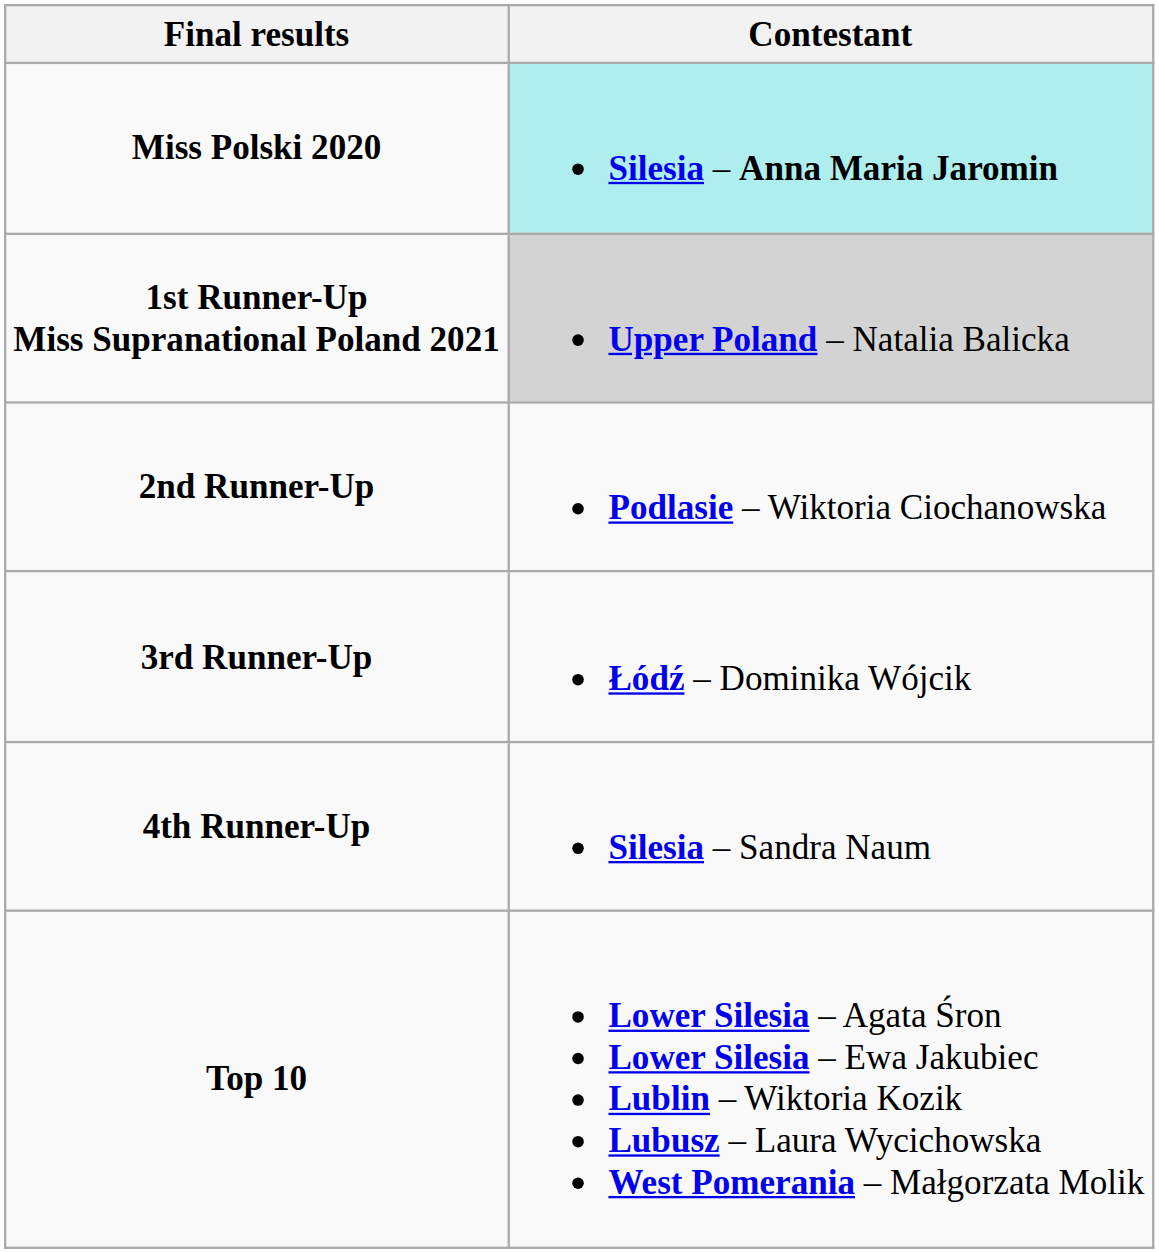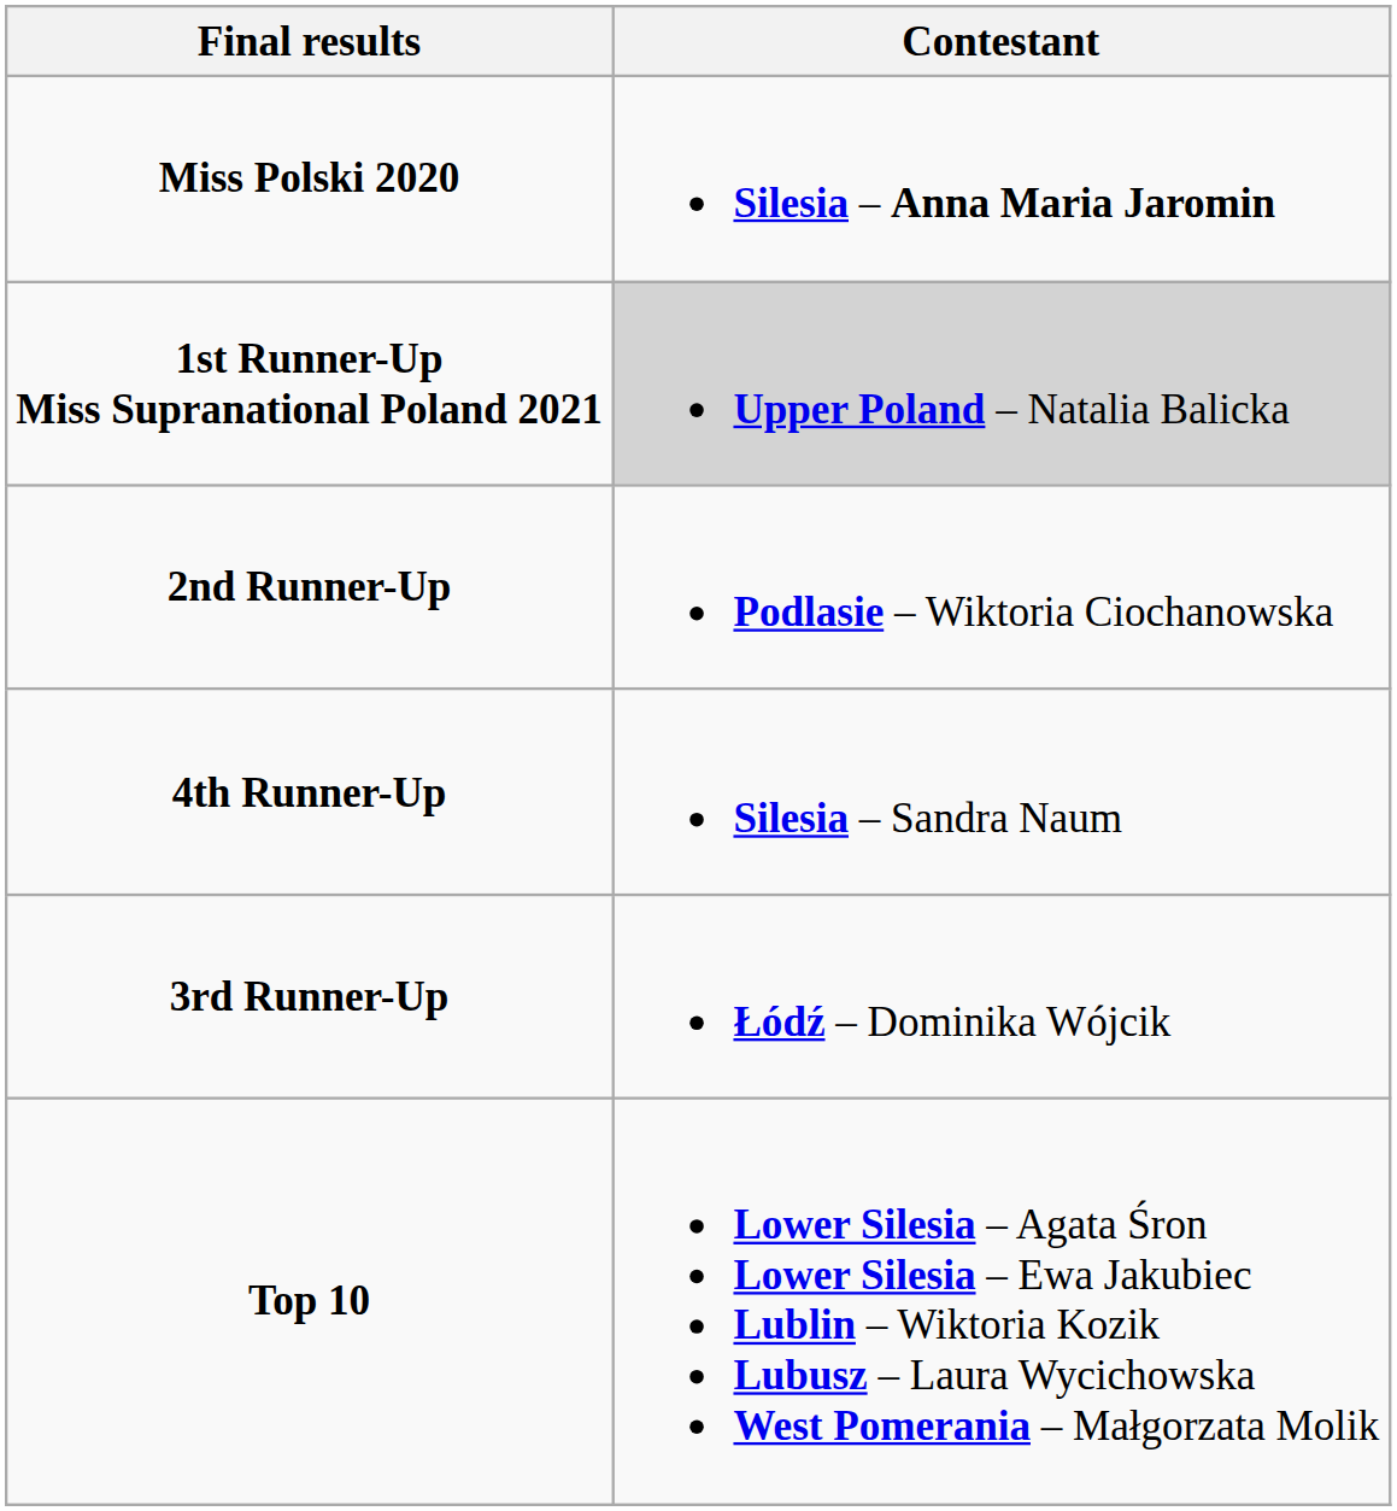 <table class="wikitable sortable" style="font-size: 95%;">
 <tr>
 <th>Final results</th>
 <th>Contestant</th>
 </tr>
 <tr>
 <td style="text-align:center;"><strong>Miss Polski 2020</strong></td>
-<td style="background: paleturquoise;"><br><ul><li> <strong><a href='#'>Silesia</a></strong> – <strong>Anna Maria Jaromin</strong></li></ul></td>
+<td><br><ul><li> <strong><a href='#'>Silesia</a></strong> – <strong>Anna Maria Jaromin</strong></li></ul></td>
 </tr>
 <tr>
 <td style="text-align:center;"><strong>1st Runner-Up</strong><br><strong>Miss Supranational Poland 2021</strong></td>
 <td style="background: lightgrey;"><br><ul><li> <strong><a href='#'>Upper Poland</a></strong> – Natalia Balicka</li></ul></td>
 </tr>
 <tr>
 <td style="text-align:center;"><strong>2nd Runner-Up</strong></td>
 <td><br><ul><li> <strong><a href='#'>Podlasie</a></strong> – Wiktoria Ciochanowska</li></ul></td>
 </tr>
 <tr>
+<td style="text-align:center;"><strong>4th Runner-Up</strong></td>
+<td><br><ul><li> <strong><a href='#'>Silesia</a></strong> – Sandra Naum</li></ul></td>
+</tr>
+<tr>
 <td style="text-align:center;"><strong>3rd Runner-Up</strong></td>
 <td><br><ul><li> <strong><a href='#'>Łódź</a></strong> – Dominika Wójcik</li></ul></td>
-</tr>
-<tr>
-<td style="text-align:center;"><strong>4th Runner-Up</strong></td>
-<td><br><ul><li> <strong><a href='#'>Silesia</a></strong> – Sandra Naum</li></ul></td>
 </tr>
 <tr>
 <td style="text-align:center;"><strong>Top 10</strong></td>
 <td><br><ul><li> <strong><a href='#'>Lower Silesia</a></strong> – Agata Śron</li><li> <strong><a href='#'>Lower Silesia</a></strong> – Ewa Jakubiec</li><li> <strong><a href='#'>Lublin</a></strong> – Wiktoria Kozik</li><li> <strong><a href='#'>Lubusz</a></strong> – Laura Wycichowska</li><li> <strong><a href='#'>West Pomerania</a></strong> – Małgorzata Molik</li></ul></td>
 </tr>
 <tr>
 </tr>
 </table>
